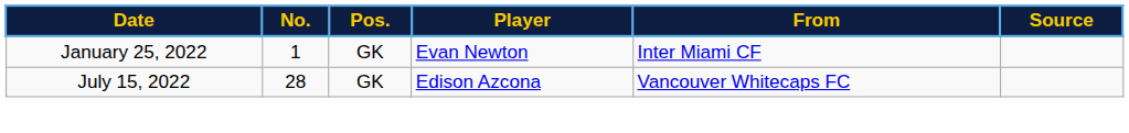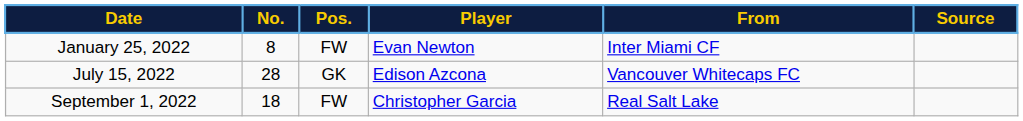 <table class="wikitable plainrowheaders sortable" sortable" style="text-align:center;width:75%;">
 <tr>
 <th style="background:#0D1D41; color:#F8CC00; border:2px solid #5FAFE4;" scope="col">Date</th>
 <th style="background:#0D1D41; color:#F8CC00; border:2px solid #5FAFE4;" scope="col">No.</th>
 <th style="background:#0D1D41; color:#F8CC00; border:2px solid #5FAFE4;" scope="col">Pos.</th>
 <th style="background:#0D1D41; color:#F8CC00; border:2px solid #5FAFE4;" scope="col">Player</th>
 <th style="background:#0D1D41; color:#F8CC00; border:2px solid #5FAFE4;" scope="col">From</th>
 <th style="background:#0D1D41; color:#F8CC00; border:2px solid #5FAFE4;" scope="col">Source</th>
 </tr>
 <tr>
 <td>January 25, 2022</td>
-<td>1</td>
-<td>GK</td>
+<td>8</td>
+<td>FW</td>
 <td align=left> <a href='#'>Evan Newton</a></td>
 <td align=left> <a href='#'>Inter Miami CF</a></td>
 <td></td>
 </tr>
 <tr>
 <td>July 15, 2022</td>
 <td>28</td>
 <td>GK</td>
 <td align=left> <a href='#'>Edison Azcona</a></td>
 <td align=left> <a href='#'>Vancouver Whitecaps FC</a></td>
 <td></td>
 </tr>
+<tr>
+<td>September 1, 2022</td>
+<td>18</td>
+<td>FW</td>
+<td align=left> <a href='#'>Christopher Garcia</a></td>
+<td align=left> <a href='#'>Real Salt Lake</a></td>
+<td></td>
+</tr>
 </table>
